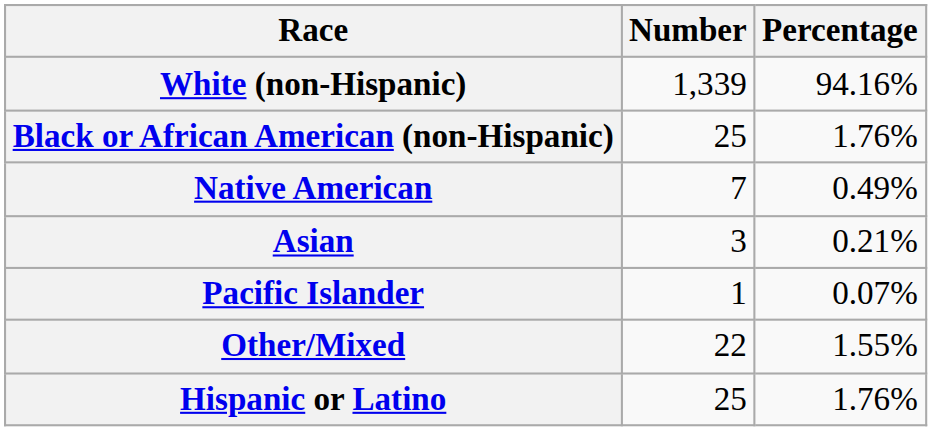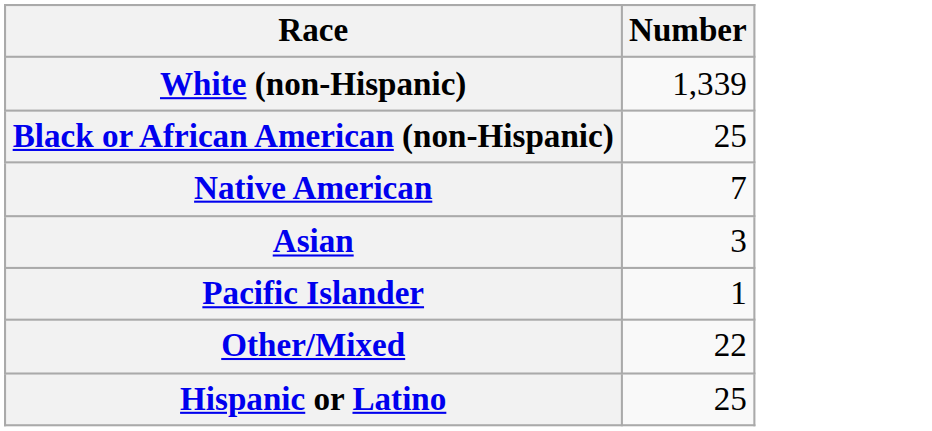 <table class="wikitable" style="text-align:right">
 <tr>
 <th scope="col">Race</th>
 <th scope="col">Number</th>
-<th scope="col">Percentage</th>
 </tr>
 <tr>
 <th scope="row"><a href='#'>White</a> (non-Hispanic)</th>
 <td>1,339</td>
-<td>94.16%</td>
 </tr>
 <tr>
 <th scope="row"><a href='#'>Black or African American</a> (non-Hispanic)</th>
 <td>25</td>
-<td>1.76%</td>
 </tr>
 <tr>
 <th scope="row"><a href='#'>Native American</a></th>
 <td>7</td>
-<td>0.49%</td>
 </tr>
 <tr>
 <th scope="row"><a href='#'>Asian</a></th>
 <td>3</td>
-<td>0.21%</td>
 </tr>
 <tr>
 <th scope="row"><a href='#'>Pacific Islander</a></th>
 <td>1</td>
-<td>0.07%</td>
 </tr>
 <tr>
 <th scope="row"><a href='#'>Other/Mixed</a></th>
 <td>22</td>
-<td>1.55%</td>
 </tr>
 <tr>
 <th scope="row"><a href='#'>Hispanic</a> or <a href='#'>Latino</a></th>
 <td>25</td>
-<td>1.76%</td>
 </tr>
 </table>
